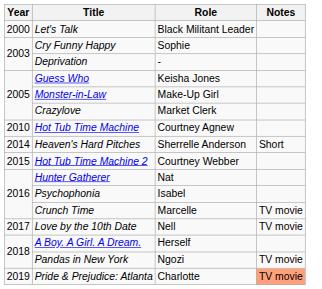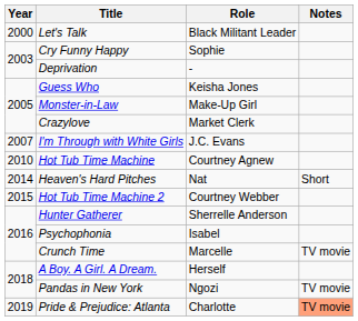 <table class="wikitable sortable">
 <tr>
 <th>Year</th>
 <th>Title</th>
 <th>Role</th>
 <th class="unsortable">Notes</th>
 </tr>
 <tr>
 <td>2000</td>
 <td><em>Let's Talk</em></td>
 <td>Black Militant Leader</td>
 <td></td>
 </tr>
 <tr>
 <td rowspan="2">2003</td>
 <td><em>Cry Funny Happy</em></td>
 <td>Sophie</td>
 <td></td>
 </tr>
 <tr>
 <td><em>Deprivation</em></td>
 <td>-</td>
 <td></td>
 </tr>
 <tr>
 <td rowspan="3">2005</td>
 <td><em><a href='#'>Guess Who</a></em></td>
 <td>Keisha Jones</td>
 <td></td>
 </tr>
 <tr>
 <td><em><a href='#'>Monster-in-Law</a></em></td>
 <td>Make-Up Girl</td>
 <td></td>
 </tr>
 <tr>
 <td><em>Crazylove</em></td>
 <td>Market Clerk</td>
 <td></td>
 </tr>
 <tr>
+<td>2007</td>
+<td><em><a href='#'>I'm Through with White Girls</a></em></td>
+<td>J.C. Evans</td>
+<td></td>
+</tr>
+<tr>
 <td>2010</td>
 <td><em><a href='#'>Hot Tub Time Machine</a></em></td>
 <td>Courtney Agnew</td>
 <td></td>
 </tr>
 <tr>
 <td>2014</td>
 <td><em>Heaven's Hard Pitches</em></td>
-<td>Sherrelle Anderson</td>
+<td>Nat</td>
 <td>Short</td>
 </tr>
 <tr>
 <td>2015</td>
 <td><em><a href='#'>Hot Tub Time Machine 2</a></em></td>
 <td>Courtney Webber</td>
 <td></td>
 </tr>
 <tr>
 <td rowspan="3">2016</td>
 <td><em><a href='#'>Hunter Gatherer</a></em></td>
-<td>Nat</td>
+<td>Sherrelle Anderson</td>
 <td></td>
 </tr>
 <tr>
 <td><em>Psychophonia</em></td>
 <td>Isabel</td>
 <td></td>
 </tr>
 <tr>
 <td><em>Crunch Time</em></td>
 <td>Marcelle</td>
-<td>TV movie</td>
-</tr>
-<tr>
-<td>2017</td>
-<td><em>Love by the 10th Date</em></td>
-<td>Nell</td>
 <td>TV movie</td>
 </tr>
 <tr>
 <td rowspan="2">2018</td>
 <td><em><a href='#'>A Boy. A Girl. A Dream.</a></em></td>
 <td>Herself</td>
 <td></td>
 </tr>
 <tr>
 <td><em>Pandas in New York</em></td>
 <td>Ngozi</td>
 <td>TV movie</td>
 </tr>
 <tr>
 <td>2019</td>
 <td><em>Pride & Prejudice: Atlanta</em></td>
 <td>Charlotte</td>
 <td style="background: lightsalmon;">TV movie</td>
 </tr>
 </table>
